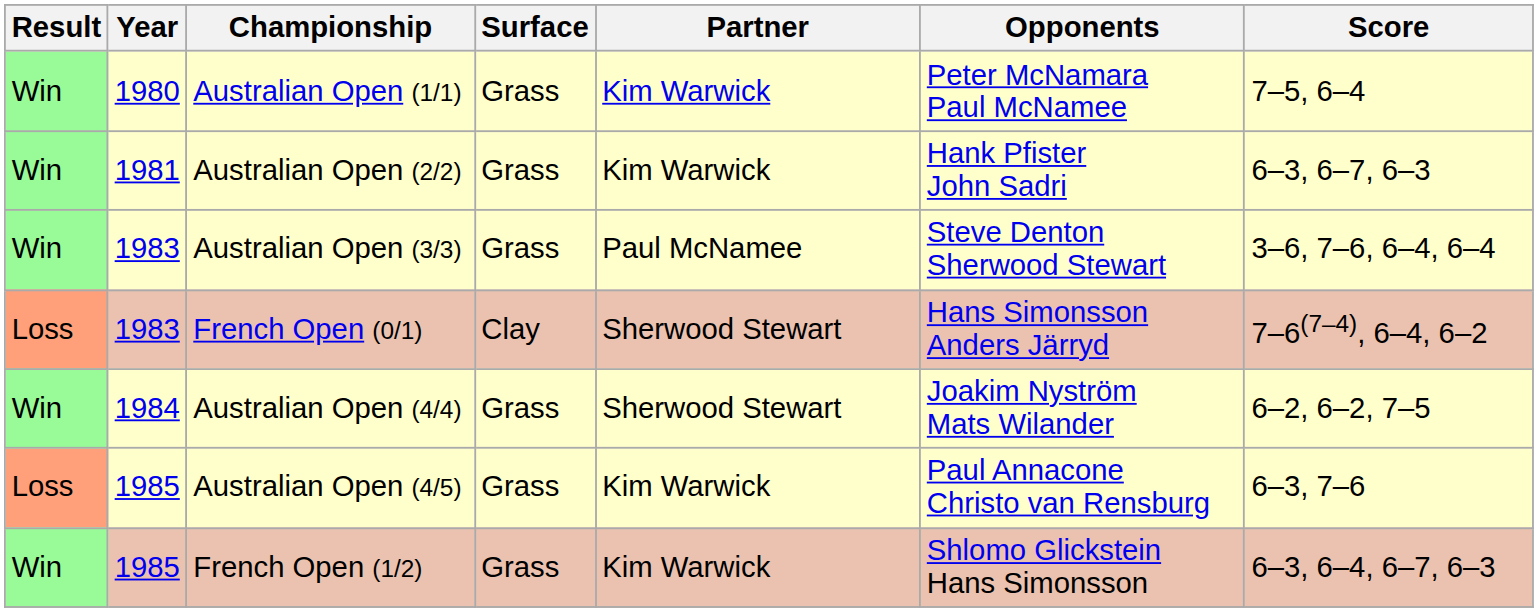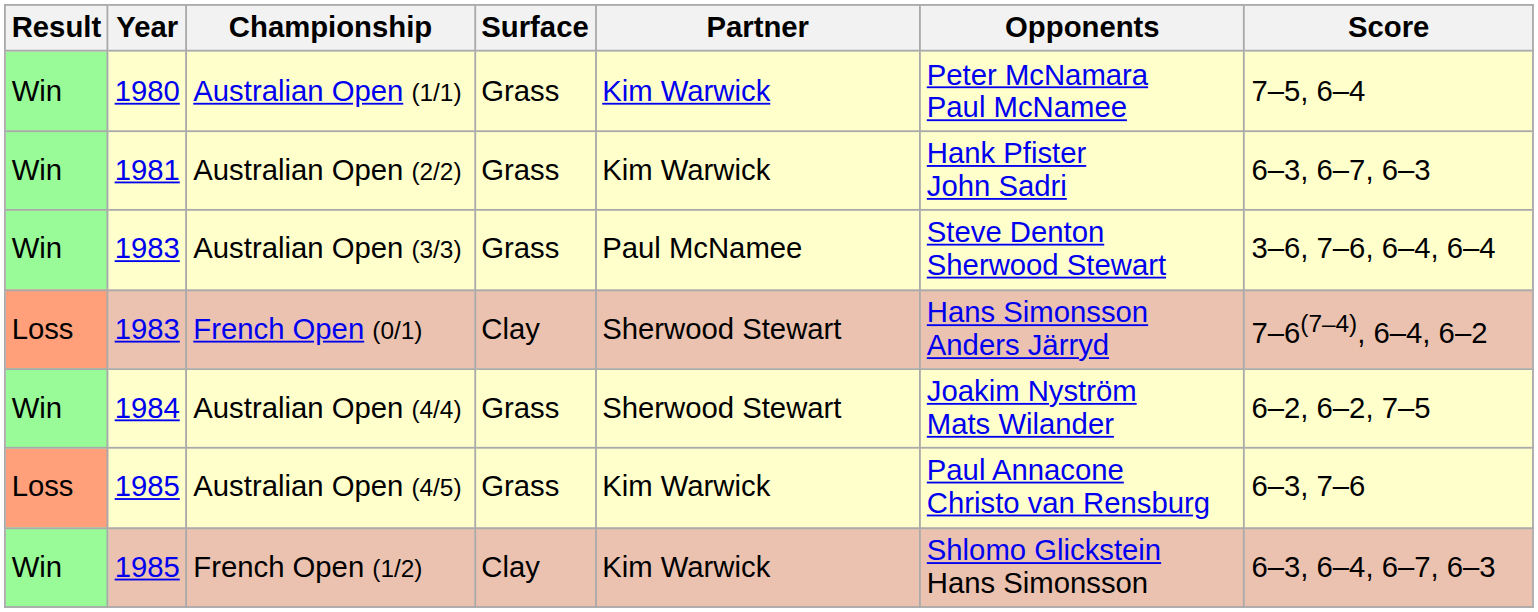 <table class="sortable wikitable">
 <tr>
 <th style="width:40px">Result</th>
 <th style="width:30px">Year</th>
 <th style="width:150px">Championship</th>
 <th style="width:50px">Surface</th>
 <th style="width:170px">Partner</th>
 <th style="width:170px">Opponents</th>
 <th style="width:150px" class="unsortable">Score</th>
 </tr>
 <tr style="background:#ffffcc;">
 <td style="background:#98fb98;">Win</td>
 <td><a href='#'>1980</a></td>
 <td><a href='#'>Australian Open</a> <small>(1/1)</small></td>
 <td>Grass</td>
 <td> <a href='#'>Kim Warwick</a></td>
 <td> <a href='#'>Peter McNamara</a><br> <a href='#'>Paul McNamee</a></td>
 <td>7–5, 6–4</td>
 </tr>
 <tr style="background:#ffffcc;">
 <td style="background:#98fb98;">Win</td>
 <td><a href='#'>1981</a></td>
 <td>Australian Open <small>(2/2)</small></td>
 <td>Grass</td>
 <td> Kim Warwick</td>
 <td> <a href='#'>Hank Pfister</a><br> <a href='#'>John Sadri</a></td>
 <td>6–3, 6–7, 6–3</td>
 </tr>
 <tr style="background:#ffffcc;">
 <td style="background:#98fb98;">Win</td>
 <td><a href='#'>1983</a></td>
 <td>Australian Open <small>(3/3)</small></td>
 <td>Grass</td>
 <td> Paul McNamee</td>
 <td> <a href='#'>Steve Denton</a><br> <a href='#'>Sherwood Stewart</a></td>
 <td>3–6, 7–6, 6–4, 6–4</td>
 </tr>
 <tr style="background:#ebc2af;">
 <td style="background:#ffa07a;">Loss</td>
 <td><a href='#'>1983</a></td>
 <td><a href='#'>French Open</a> <small>(0/1)</small></td>
 <td>Clay</td>
 <td> Sherwood Stewart</td>
 <td> <a href='#'>Hans Simonsson</a><br> <a href='#'>Anders Järryd</a></td>
 <td>7–6<sup>(7–4)</sup>, 6–4, 6–2</td>
 </tr>
 <tr style="background:#ffffcc;">
 <td style="background:#98fb98;">Win</td>
 <td><a href='#'>1984</a></td>
 <td>Australian Open <small>(4/4)</small></td>
 <td>Grass</td>
 <td> Sherwood Stewart</td>
 <td> <a href='#'>Joakim Nyström</a><br> <a href='#'>Mats Wilander</a></td>
 <td>6–2, 6–2, 7–5</td>
 </tr>
 <tr style="background:#ffffcc;">
 <td style="background:#ffa07a;">Loss</td>
 <td><a href='#'>1985</a></td>
 <td>Australian Open <small>(4/5)</small></td>
 <td>Grass</td>
 <td> Kim Warwick</td>
 <td> <a href='#'>Paul Annacone</a><br> <a href='#'>Christo van Rensburg</a></td>
 <td>6–3, 7–6</td>
 </tr>
 <tr style="background:#ebc2af;">
 <td style="background:#98fb98;">Win</td>
 <td><a href='#'>1985</a></td>
 <td>French Open <small>(1/2)</small></td>
-<td>Grass</td>
+<td>Clay</td>
 <td> Kim Warwick</td>
 <td> <a href='#'>Shlomo Glickstein</a><br> Hans Simonsson</td>
 <td>6–3, 6–4, 6–7, 6–3</td>
 </tr>
 </table>
